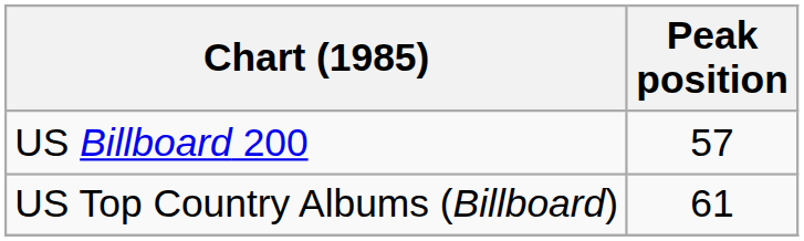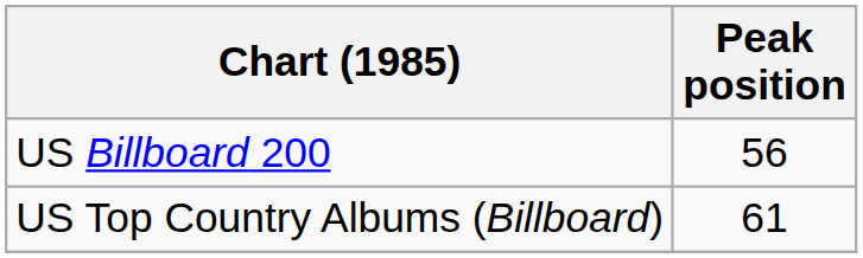 <table class="wikitable sortable">
 <tr>
 <th>Chart (1985)</th>
 <th>Peak<br>position</th>
 </tr>
 <tr>
 <td>US <a href='#'><em>Billboard</em> 200</a></td>
-<td align="center">57</td>
+<td align="center">56</td>
 </tr>
 <tr>
 <td>US Top Country Albums (<em>Billboard</em>)</td>
 <td align="center">61</td>
 </tr>
 <tr>
 </tr>
 </table>
